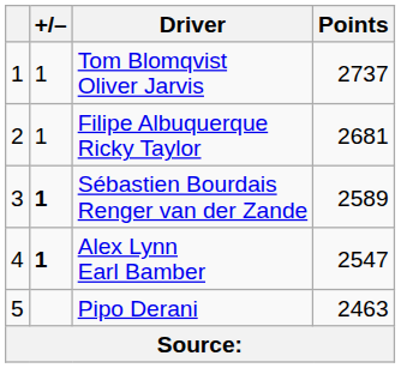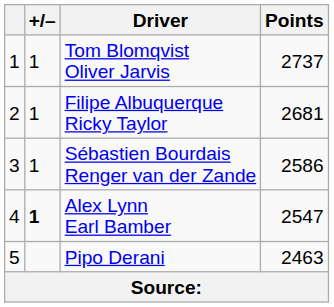 <table class="wikitable" style="font-size: 95%;">
 <tr>
 <th scope="col"></th>
 <th scope="col">+/–</th>
 <th scope="col">Driver</th>
 <th scope="col">Points</th>
 </tr>
 <tr>
 <td align=center>1</td>
 <td align="left"> 1</td>
 <td> <a href='#'>Tom Blomqvist</a><br> <a href='#'>Oliver Jarvis</a></td>
 <td align=right>2737</td>
 </tr>
 <tr>
 <td align=center>2</td>
 <td align="left"> 1</td>
 <td> <a href='#'>Filipe Albuquerque</a><br> <a href='#'>Ricky Taylor</a></td>
 <td align=right>2681</td>
 </tr>
 <tr>
 <td align=center>3</td>
-<td align="left"><strong> 1</strong></td>
+<td align="left"> 1</td>
 <td> <a href='#'>Sébastien Bourdais</a><br> <a href='#'>Renger van der Zande</a></td>
-<td align=right>2589</td>
+<td align=right>2586</td>
 </tr>
 <tr>
 <td align=center>4</td>
 <td align="left"><strong> 1</strong></td>
 <td> <a href='#'>Alex Lynn</a><br> <a href='#'>Earl Bamber</a></td>
 <td align=right>2547</td>
 </tr>
 <tr>
 <td align=center>5</td>
 <td align="left"></td>
 <td> <a href='#'>Pipo Derani</a></td>
 <td align=right>2463</td>
 </tr>
 <tr>
 <th colspan=5>Source:</th>
 </tr>
 </table>
